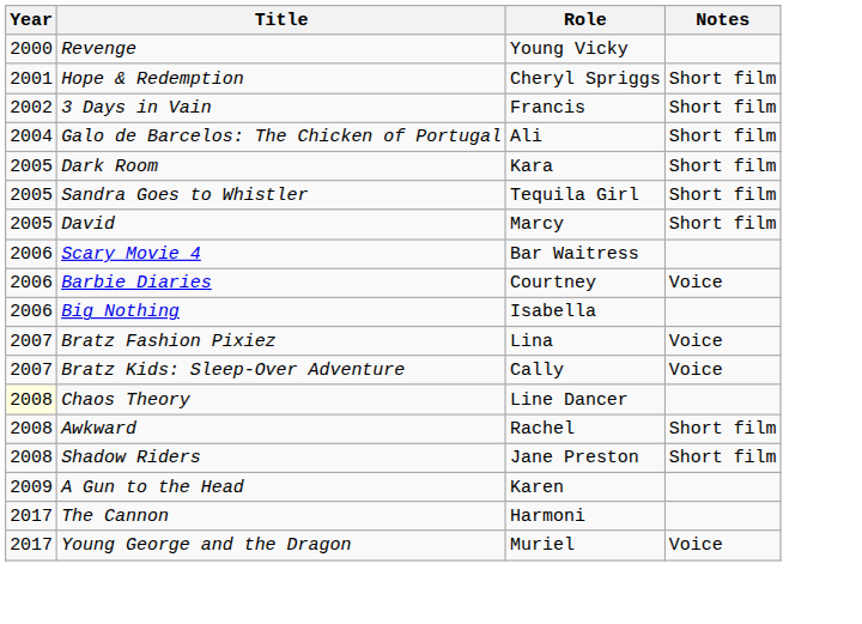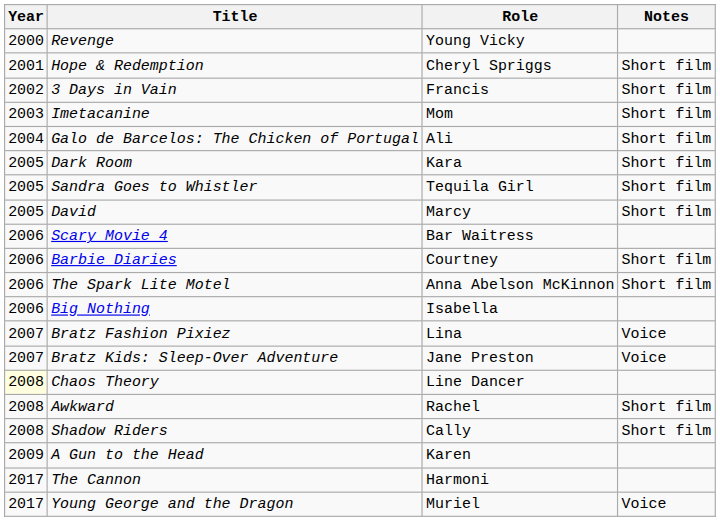 <table class="wikitable sortable">
 <tr>
 <th>Year</th>
 <th>Title</th>
 <th>Role</th>
 <th class="unsortable">Notes</th>
 </tr>
 <tr>
 <td>2000</td>
 <td><em>Revenge</em></td>
 <td>Young Vicky</td>
 <td></td>
 </tr>
 <tr>
 <td>2001</td>
 <td><em>Hope & Redemption</em></td>
 <td>Cheryl Spriggs</td>
 <td>Short film</td>
 </tr>
 <tr>
 <td>2002</td>
 <td><em>3 Days in Vain</em></td>
 <td>Francis</td>
+<td>Short film</td>
+</tr>
+<tr>
+<td>2003</td>
+<td><em>Imetacanine</em></td>
+<td>Mom</td>
 <td>Short film</td>
 </tr>
 <tr>
 <td>2004</td>
 <td><em>Galo de Barcelos: The Chicken of Portugal</em></td>
 <td>Ali</td>
 <td>Short film</td>
 </tr>
 <tr>
 <td>2005</td>
 <td><em>Dark Room</em></td>
 <td>Kara</td>
 <td>Short film</td>
 </tr>
 <tr>
 <td>2005</td>
 <td><em>Sandra Goes to Whistler</em></td>
 <td>Tequila Girl</td>
 <td>Short film</td>
 </tr>
 <tr>
 <td>2005</td>
 <td><em>David</em></td>
 <td>Marcy</td>
 <td>Short film</td>
 </tr>
 <tr>
 <td>2006</td>
 <td><em><a href='#'>Scary Movie 4</a></em></td>
 <td>Bar Waitress</td>
 <td></td>
 </tr>
 <tr>
 <td>2006</td>
 <td><em><a href='#'>Barbie Diaries</a></em></td>
 <td>Courtney</td>
-<td>Voice</td>
+<td>Short film</td>
+</tr>
+<tr>
+<td>2006</td>
+<td data-sort-value="Spark Lite Motel, The"><em>The Spark Lite Motel</em></td>
+<td>Anna Abelson McKinnon</td>
+<td>Short film</td>
 </tr>
 <tr>
 <td>2006</td>
 <td><em><a href='#'>Big Nothing</a></em></td>
 <td>Isabella</td>
 <td></td>
 </tr>
 <tr>
 <td>2007</td>
 <td><em>Bratz Fashion Pixiez</em></td>
 <td>Lina</td>
 <td>Voice</td>
 </tr>
 <tr>
 <td>2007</td>
 <td><em>Bratz Kids: Sleep-Over Adventure</em></td>
-<td>Cally</td>
+<td>Jane Preston</td>
 <td>Voice</td>
 </tr>
 <tr>
 <td style="background: lightyellow;">2008</td>
 <td><em>Chaos Theory</em></td>
 <td>Line Dancer</td>
 <td></td>
 </tr>
 <tr>
 <td>2008</td>
 <td><em>Awkward</em></td>
 <td>Rachel</td>
 <td>Short film</td>
 </tr>
 <tr>
 <td>2008</td>
 <td><em>Shadow Riders</em></td>
-<td>Jane Preston</td>
+<td>Cally</td>
 <td>Short film</td>
 </tr>
 <tr>
 <td>2009</td>
 <td data-sort-value="Gun to the Head, A"><em>A Gun to the Head</em></td>
 <td>Karen</td>
 <td></td>
 </tr>
 <tr>
 <td>2017</td>
 <td data-sort-value="Cannon, The"><em>The Cannon</em></td>
 <td>Harmoni</td>
 <td></td>
 </tr>
 <tr>
 <td>2017</td>
 <td><em>Young George and the Dragon</em></td>
 <td>Muriel</td>
 <td>Voice</td>
 </tr>
 </table>
